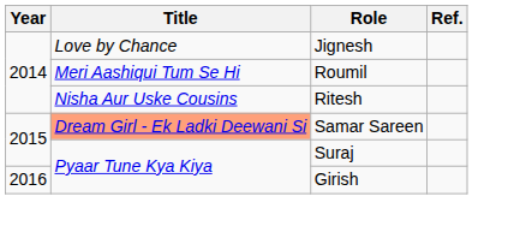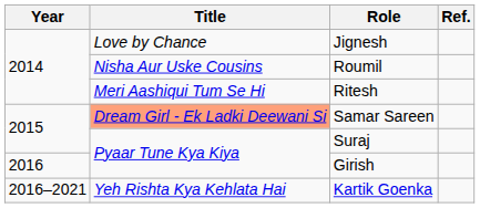 <table class="wikitable sortable">
 <tr>
 <th>Year</th>
 <th>Title</th>
 <th>Role</th>
 <th>Ref.</th>
 </tr>
 <tr>
 <td rowspan="3">2014</td>
 <td><em>Love by Chance</em></td>
 <td>Jignesh</td>
 <td></td>
 </tr>
 <tr>
-<td><em><a href='#'>Meri Aashiqui Tum Se Hi</a></em></td>
+<td><em><a href='#'>Nisha Aur Uske Cousins</a></em></td>
 <td>Roumil</td>
 <td></td>
 </tr>
 <tr>
-<td><em><a href='#'>Nisha Aur Uske Cousins</a></em></td>
+<td><em><a href='#'>Meri Aashiqui Tum Se Hi</a></em></td>
 <td>Ritesh</td>
 <td></td>
 </tr>
 <tr>
 <td rowspan="2">2015</td>
 <td style="background: lightsalmon;"><em><a href='#'>Dream Girl - Ek Ladki Deewani Si</a></em></td>
 <td>Samar Sareen</td>
 <td></td>
 </tr>
 <tr>
 <td rowspan="2"><em><a href='#'>Pyaar Tune Kya Kiya</a></em></td>
 <td>Suraj</td>
 <td></td>
 </tr>
 <tr>
 <td>2016</td>
 <td>Girish</td>
 <td></td>
 </tr>
+<tr>
+<td>2016–2021</td>
+<td><em><a href='#'>Yeh Rishta Kya Kehlata Hai</a></em></td>
+<td><a href='#'>Kartik Goenka</a></td>
+<td></td>
+</tr>
 </table>
